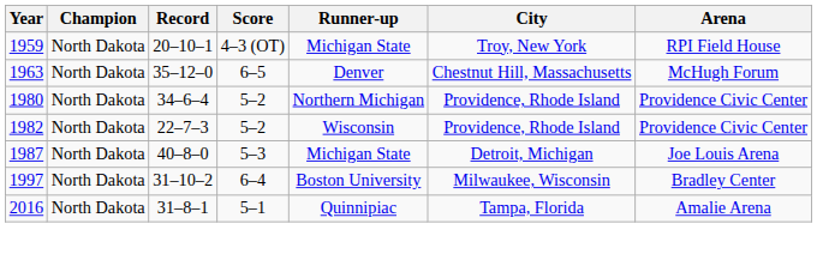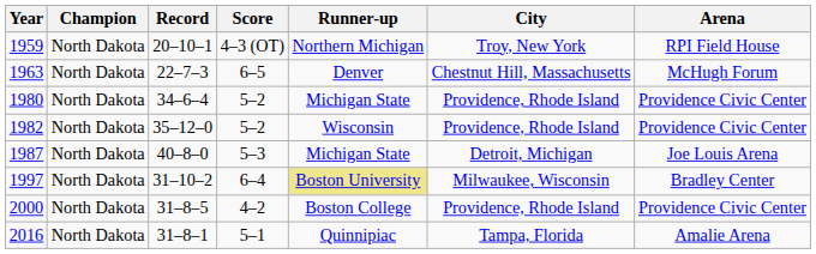 <table class="wikitable sortable" style="text-align: center;">
 <tr>
 <th>Year</th>
 <th>Champion</th>
 <th>Record</th>
 <th>Score</th>
 <th>Runner-up</th>
 <th>City</th>
 <th>Arena</th>
 </tr>
 <tr>
 <td><a href='#'>1959</a></td>
 <td University of North Dakota>North Dakota</td>
 <td>20–10–1</td>
 <td>4–3 (OT)</td>
-<td><a href='#'>Michigan State</a></td>
+<td><a href='#'>Northern Michigan</a></td>
 <td><a href='#'>Troy, New York</a></td>
 <td><a href='#'>RPI Field House</a></td>
 </tr>
 <tr>
 <td><a href='#'>1963</a></td>
 <td>North Dakota</td>
-<td>35–12–0</td>
+<td>22–7–3</td>
 <td>6–5</td>
 <td><a href='#'>Denver</a></td>
 <td><a href='#'>Chestnut Hill, Massachusetts</a></td>
 <td><a href='#'>McHugh Forum</a></td>
 </tr>
 <tr>
 <td><a href='#'>1980</a></td>
 <td>North Dakota</td>
 <td>34–6–4</td>
 <td>5–2</td>
-<td><a href='#'>Northern Michigan</a></td>
+<td><a href='#'>Michigan State</a></td>
 <td><a href='#'>Providence, Rhode Island</a></td>
 <td><a href='#'>Providence Civic Center</a></td>
 </tr>
 <tr>
 <td><a href='#'>1982</a></td>
 <td>North Dakota</td>
-<td>22–7–3</td>
+<td>35–12–0</td>
 <td>5–2</td>
 <td><a href='#'>Wisconsin</a></td>
 <td><a href='#'>Providence, Rhode Island</a></td>
 <td><a href='#'>Providence Civic Center</a></td>
 </tr>
 <tr>
 <td><a href='#'>1987</a></td>
 <td>North Dakota</td>
 <td>40–8–0</td>
 <td>5–3</td>
 <td><a href='#'>Michigan State</a></td>
 <td><a href='#'>Detroit, Michigan</a></td>
 <td><a href='#'>Joe Louis Arena</a></td>
 </tr>
 <tr>
 <td><a href='#'>1997</a></td>
 <td>North Dakota</td>
 <td>31–10–2</td>
 <td>6–4</td>
-<td><a href='#'>Boston University</a></td>
+<td style="background: khaki;"><a href='#'>Boston University</a></td>
 <td><a href='#'>Milwaukee, Wisconsin</a></td>
 <td><a href='#'>Bradley Center</a></td>
+</tr>
+<tr>
+<td><a href='#'>2000</a></td>
+<td>North Dakota</td>
+<td>31–8–5</td>
+<td>4–2</td>
+<td><a href='#'>Boston College</a></td>
+<td><a href='#'>Providence, Rhode Island</a></td>
+<td><a href='#'>Providence Civic Center</a></td>
 </tr>
 <tr>
 <td><a href='#'>2016</a></td>
 <td>North Dakota</td>
 <td>31–8–1</td>
 <td>5–1</td>
 <td><a href='#'>Quinnipiac</a></td>
 <td><a href='#'>Tampa, Florida</a></td>
 <td><a href='#'>Amalie Arena</a></td>
 </tr>
 </table>
